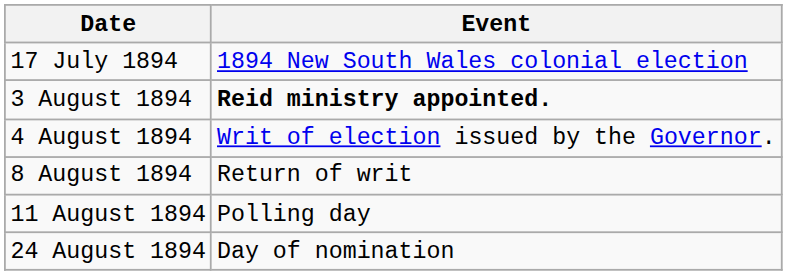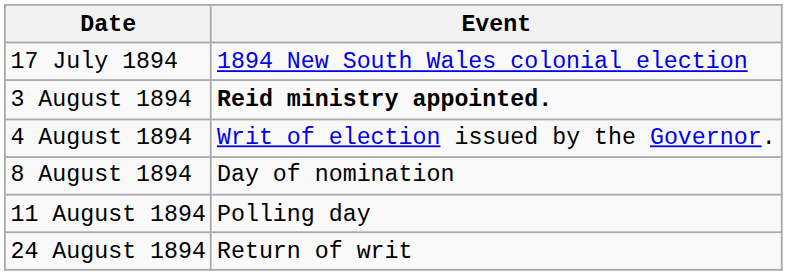 <table class="wikitable">
 <tr>
 <th>Date</th>
 <th>Event</th>
 </tr>
 <tr>
 <td>17 July 1894</td>
 <td><a href='#'>1894 New South Wales colonial election</a></td>
 </tr>
 <tr>
 <td>3 August 1894</td>
 <td><strong>Reid ministry appointed.</strong></td>
 </tr>
 <tr>
 <td>4 August 1894</td>
 <td><a href='#'>Writ of election</a> issued by the <a href='#'>Governor</a>.</td>
 </tr>
 <tr>
 <td>8 August 1894</td>
-<td>Return of writ</td>
+<td>Day of nomination</td>
 </tr>
 <tr>
 <td>11 August 1894</td>
 <td>Polling day</td>
 </tr>
 <tr>
 <td>24 August 1894</td>
-<td>Day of nomination</td>
+<td>Return of writ</td>
 </tr>
 </table>
